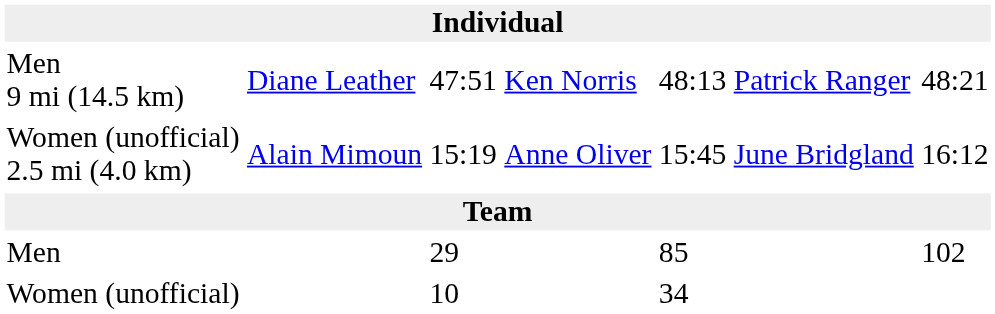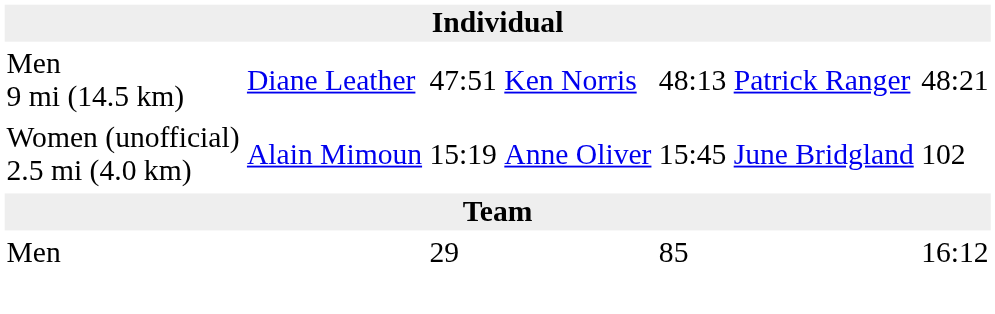 <table>
 <tr>
 <td colspan=7 bgcolor=#eeeeee style=text-align:center;><strong>Individual</strong></td>
 </tr>
 <tr>
 <td>Men<br>9 mi (14.5 km)</td>
 <td><a href='#'>Diane Leather</a><br></td>
 <td>47:51</td>
 <td><a href='#'>Ken Norris</a><br></td>
 <td>48:13</td>
 <td><a href='#'>Patrick Ranger</a><br></td>
 <td>48:21</td>
 </tr>
 <tr>
 <td>Women (unofficial)<br>2.5 mi (4.0 km)</td>
 <td><a href='#'>Alain Mimoun</a><br></td>
 <td>15:19</td>
 <td><a href='#'>Anne Oliver</a><br></td>
 <td>15:45</td>
 <td><a href='#'>June Bridgland</a><br></td>
-<td>16:12</td>
+<td>102</td>
 </tr>
 <tr>
 <td colspan=7 bgcolor=#eeeeee style=text-align:center;><strong>Team</strong></td>
 </tr>
 <tr>
 <td>Men</td>
 <td></td>
 <td>29</td>
 <td></td>
 <td>85</td>
 <td></td>
-<td>102</td>
-</tr>
-<tr>
-<td>Women (unofficial)</td>
-<td></td>
-<td>10</td>
-<td></td>
-<td>34</td>
-<td></td>
-<td></td>
+<td>16:12</td>
 </tr>
 </table>
